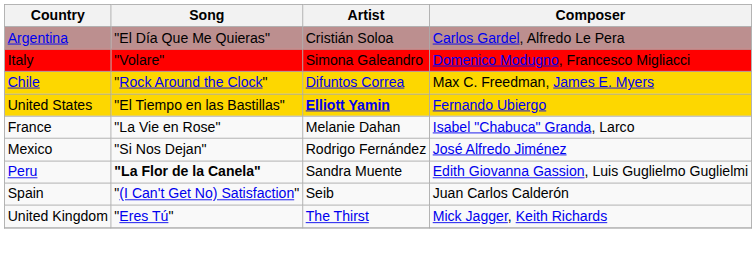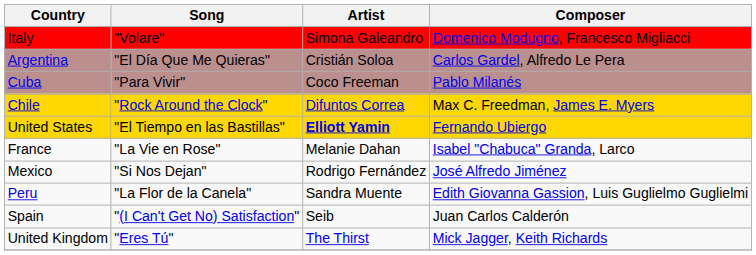 <table class="wikitable">
 <tr>
 <th>Country</th>
 <th>Song</th>
 <th>Artist</th>
 <th>Composer</th>
 </tr>
 <tr>
+<td bgcolor=red> Italy</td>
+<td bgcolor=red>"Volare"</td>
+<td bgcolor=red>Simona Galeandro</td>
+<td bgcolor=red><a href='#'>Domenico Modugno</a>, Francesco Migliacci</td>
+</tr>
+<tr>
 <td bgcolor=#BC8F8F> <a href='#'>Argentina</a></td>
 <td bgcolor=#BC8F8F>"El Día Que Me Quieras"</td>
 <td bgcolor=#BC8F8F>Cristián Soloa</td>
 <td bgcolor=#BC8F8F><a href='#'>Carlos Gardel</a>, Alfredo Le Pera</td>
 </tr>
 <tr>
-<td bgcolor=red> Italy</td>
-<td bgcolor=red>"Volare"</td>
-<td bgcolor=red>Simona Galeandro</td>
-<td bgcolor=red><a href='#'>Domenico Modugno</a>, Francesco Migliacci</td>
+<td bgcolor=#BC8F8F> <a href='#'>Cuba</a></td>
+<td bgcolor=#BC8F8F>"Para Vivir"</td>
+<td bgcolor=#BC8F8F>Coco Freeman</td>
+<td bgcolor=#BC8F8F><a href='#'>Pablo Milanés</a></td>
 </tr>
 <tr>
 <td bgcolor=#FDD700> <a href='#'>Chile</a></td>
 <td bgcolor=#FDD700>"<a href='#'>Rock Around the Clock</a>"</td>
 <td bgcolor=#FDD700><a href='#'>Difuntos Correa</a></td>
 <td bgcolor=#FDD700>Max C. Freedman, <a href='#'>James E. Myers</a></td>
 </tr>
 <tr>
 <td bgcolor=#FDD700> United States</td>
 <td bgcolor=#FDD700>"El Tiempo en las Bastillas"</td>
 <td bgcolor=#FDD700><strong><a href='#'>Elliott Yamin</a></strong></td>
 <td bgcolor=#FDD700><a href='#'>Fernando Ubiergo</a></td>
 </tr>
 <tr>
 <td> France</td>
 <td>"La Vie en Rose"</td>
 <td>Melanie Dahan</td>
 <td><a href='#'>Isabel "Chabuca" Granda</a>, Larco</td>
 </tr>
 <tr>
 <td> Mexico</td>
 <td>"Si Nos Dejan"</td>
 <td>Rodrigo Fernández</td>
 <td><a href='#'>José Alfredo Jiménez</a></td>
 </tr>
 <tr>
 <td> <a href='#'>Peru</a></td>
-<td><strong>"La Flor de la Canela"</strong></td>
+<td>"La Flor de la Canela"</td>
 <td>Sandra Muente</td>
 <td><a href='#'>Edith Giovanna Gassion</a>, Luis Guglielmo Guglielmi</td>
 </tr>
 <tr>
 <td> Spain</td>
 <td>"<a href='#'>(I Can't Get No) Satisfaction</a>"</td>
 <td>Seib</td>
 <td>Juan Carlos Calderón</td>
 </tr>
 <tr>
 <td> United Kingdom</td>
 <td>"<a href='#'>Eres Tú</a>"</td>
 <td><a href='#'>The Thirst</a></td>
 <td><a href='#'>Mick Jagger</a>, <a href='#'>Keith Richards</a></td>
 </tr>
 <tr>
 </tr>
 </table>
